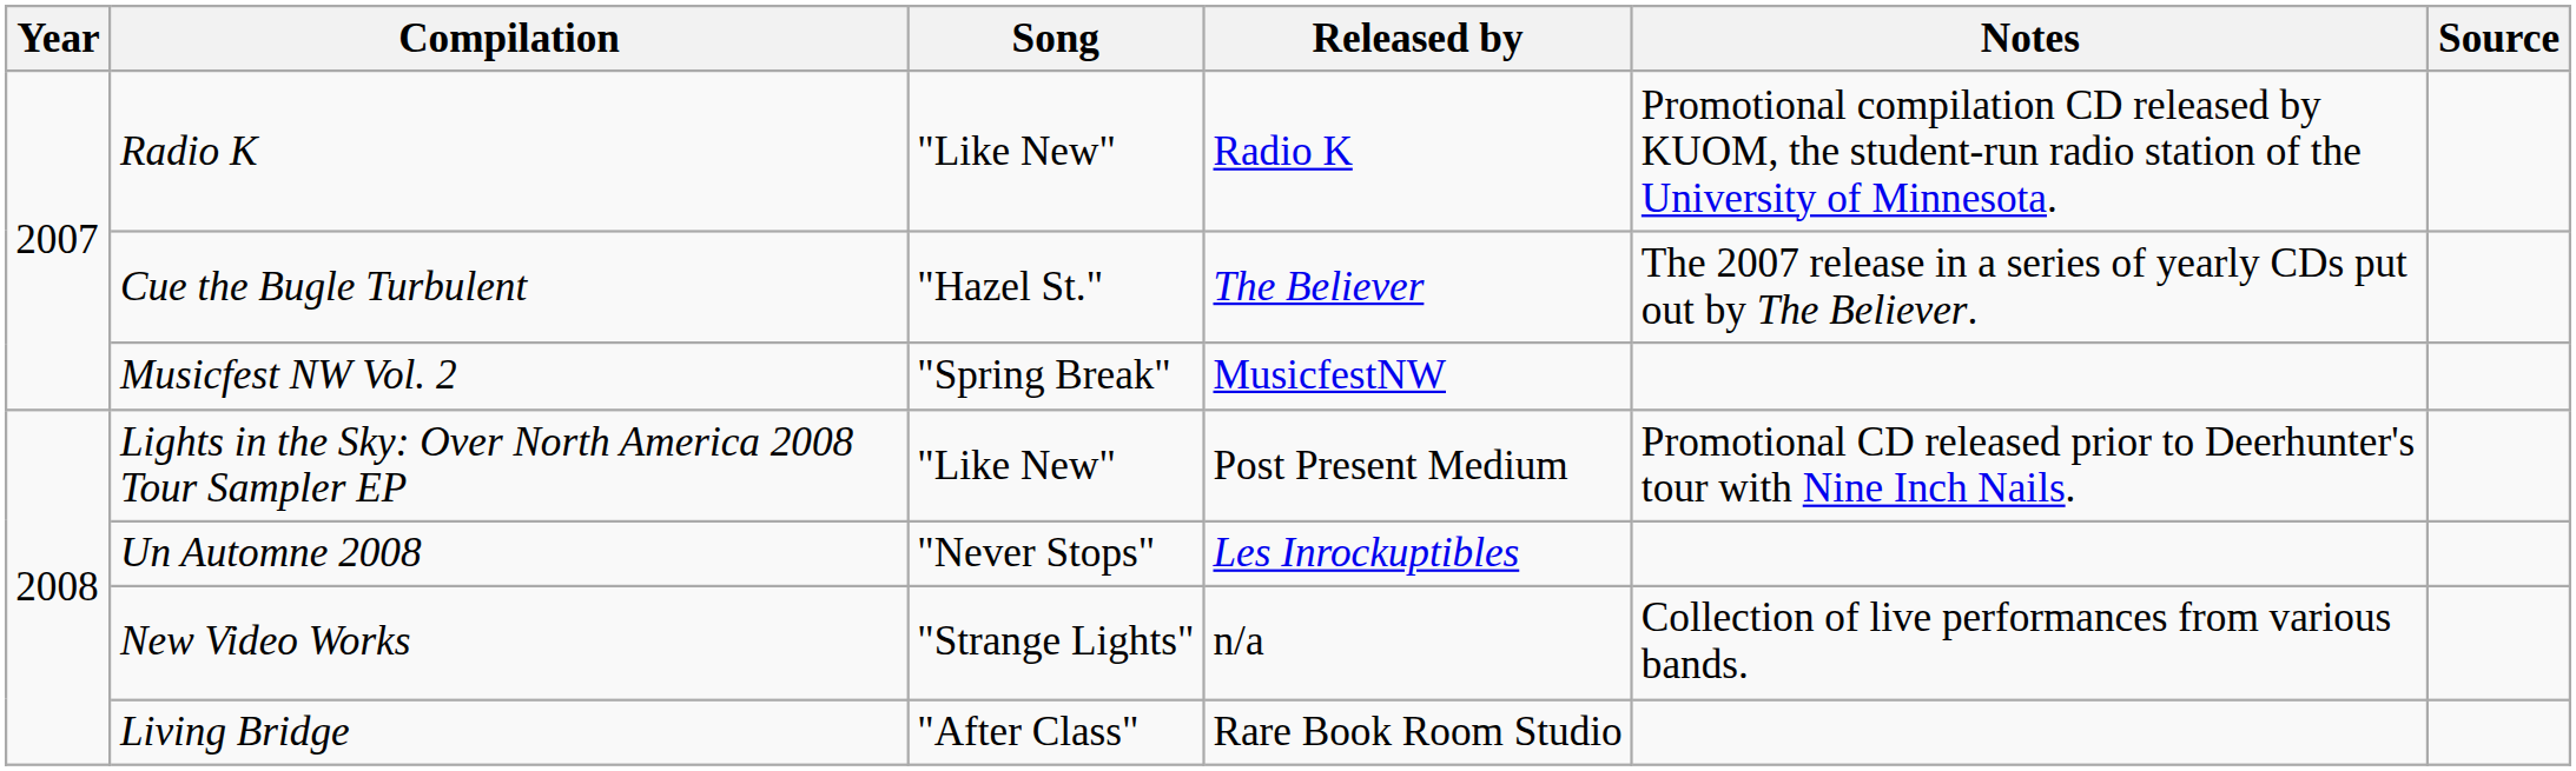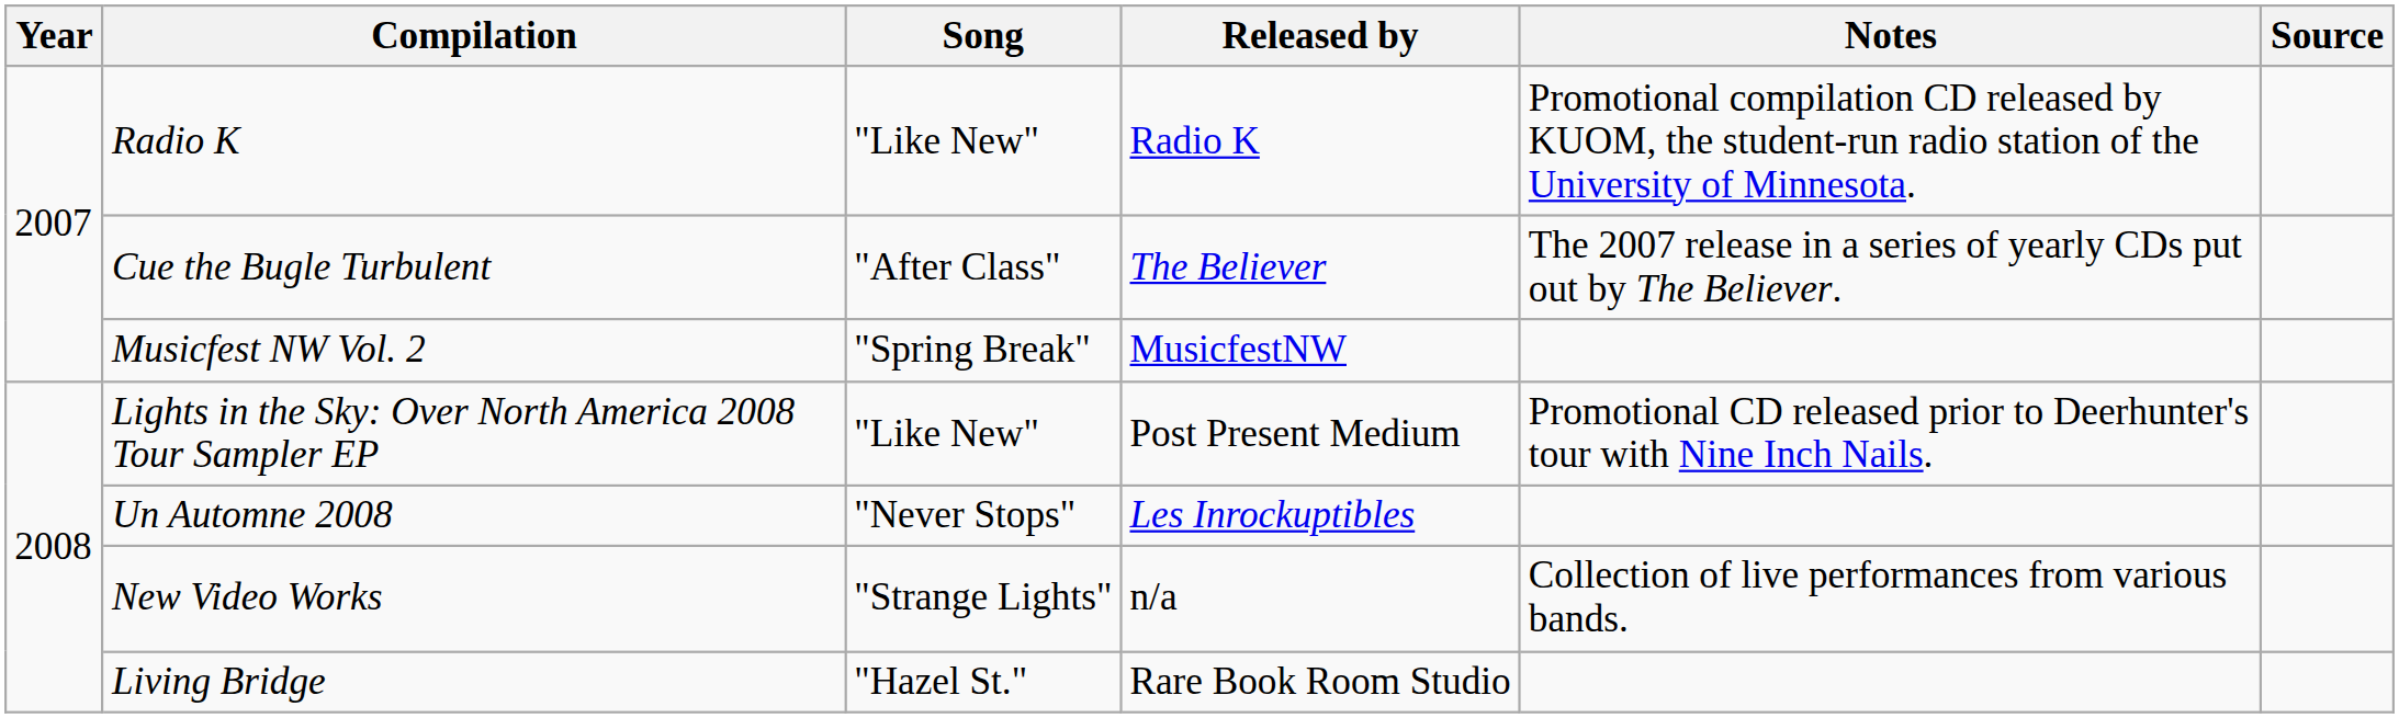 <table class="wikitable">
 <tr>
 <th width="33">Year</th>
 <th style="width:300px;">Compilation</th>
 <th>Song</th>
 <th>Released by</th>
 <th style="width:300px;">Notes</th>
 <th>Source</th>
 </tr>
 <tr>
 <td rowspan="3">2007</td>
 <td><em>Radio K</em></td>
 <td>"Like New"</td>
 <td><a href='#'>Radio K</a></td>
 <td>Promotional compilation CD released by KUOM, the student-run radio station of the <a href='#'>University of Minnesota</a>.</td>
 <td style="text-align:center;"></td>
 </tr>
 <tr>
 <td><em>Cue the Bugle Turbulent</em></td>
-<td>"Hazel St."</td>
+<td>"After Class"</td>
 <td><em><a href='#'>The Believer</a></em></td>
 <td>The 2007 release in a series of yearly CDs put out by <em>The Believer</em>.</td>
 <td style="text-align:center;"></td>
 </tr>
 <tr>
 <td><em>Musicfest NW Vol. 2</em></td>
 <td>"Spring Break"</td>
 <td><a href='#'>MusicfestNW</a></td>
 <td></td>
 <td style="text-align:center;"></td>
 </tr>
 <tr>
 <td rowspan="5">2008</td>
 <td><em>Lights in the Sky: Over North America 2008 Tour Sampler EP</em></td>
 <td>"Like New"</td>
 <td>Post Present Medium</td>
 <td>Promotional CD released prior to Deerhunter's tour with <a href='#'>Nine Inch Nails</a>.</td>
 <td style="text-align:center;"></td>
 </tr>
 <tr>
 <td><em>Un Automne 2008</em></td>
 <td>"Never Stops"</td>
 <td><em><a href='#'>Les Inrockuptibles</a></em></td>
 <td></td>
 <td style="text-align:center;"></td>
 </tr>
 <tr>
 <td><em>New Video Works</em></td>
 <td>"Strange Lights"</td>
 <td>n/a</td>
 <td>Collection of live performances from various bands.</td>
 <td style="text-align:center;"></td>
 </tr>
 <tr>
 <td><em>Living Bridge</em></td>
-<td>"After Class"</td>
+<td>"Hazel St."</td>
 <td>Rare Book Room Studio</td>
 <td></td>
 <td style="text-align:center;"></td>
 </tr>
 </table>
